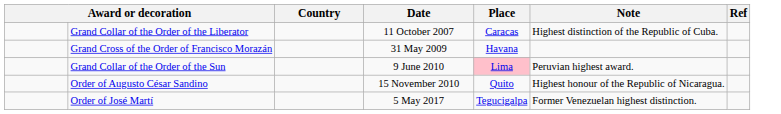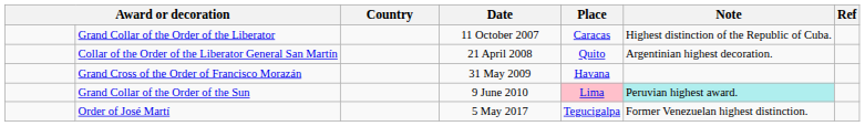 <table class="wikitable" style="text-align:left;">
 <tr>
 <th colspan=2>Award or decoration</th>
 <th>Country</th>
 <th>Date</th>
 <th>Place</th>
 <th>Note</th>
 <th>Ref</th>
 </tr>
 <tr>
 <td style="width:80px;"></td>
 <td style="font-size:90%;"><a href='#'>Grand Collar of the Order of the Liberator</a></td>
 <td style="width:8em; font-size:90%;"></td>
 <td style="text-align:center; width:10em; font-size:90%;">11 October 2007</td>
 <td style="text-align:center; font-size:90%;"><a href='#'>Caracas</a></td>
 <td style="font-size:90%;">Highest distinction of the Republic of Cuba.</td>
 <td style="font-size:90%;"></td>
 </tr>
 <tr>
 <td style="width:80px;"></td>
+<td style="font-size:90%;"><a href='#'>Collar of the Order of the Liberator General San Martín</a></td>
+<td style="width:8em; font-size:90%;"></td>
+<td style="text-align:center; width:10em; font-size:90%;">21 April 2008</td>
+<td style="text-align:center; font-size:90%;"><a href='#'>Quito</a></td>
+<td style="font-size:90%;">Argentinian highest decoration.</td>
+<td style="font-size:90%;"></td>
+</tr>
+<tr>
+<td style="width:80px;"></td>
 <td style="font-size:90%;"><a href='#'>Grand Cross of the Order of Francisco Morazán</a></td>
 <td style="font-size:90%;"></td>
 <td style="text-align:center; font-size:90%;">31 May 2009</td>
 <td style="text-align:center; font-size:90%;"><a href='#'>Havana</a></td>
 <td style="font-size:90%;"></td>
 <td style="font-size:90%;"></td>
 </tr>
 <tr>
 <td></td>
 <td style="font-size:90%;"><a href='#'>Grand Collar of the Order of the Sun</a></td>
 <td style="font-size:90%;"></td>
 <td style="text-align:center; font-size:90%;">9 June 2010</td>
 <td style="background: pink; text-align:center; font-size:90%;"><a href='#'>Lima</a></td>
-<td style="font-size:90%;">Peruvian highest award.</td>
-<td style="font-size:90%;"></td>
-</tr>
-<tr>
-<td style="width:80px;"></td>
-<td style="font-size:90%;"><a href='#'>Order of Augusto César Sandino</a></td>
-<td style="font-size:90%;"></td>
-<td style="text-align:center; font-size:90%;">15 November 2010</td>
-<td style="text-align:center; font-size:90%;"><a href='#'>Quito</a></td>
-<td style="font-size:90%;">Highest honour of the Republic of Nicaragua.</td>
+<td style="background: paleturquoise; font-size:90%;">Peruvian highest award.</td>
 <td style="font-size:90%;"></td>
 </tr>
 <tr>
 <td style="width:80px;"></td>
 <td style="font-size:90%;"><a href='#'>Order of José Martí</a></td>
 <td style="font-size:90%;"></td>
 <td style="text-align:center; font-size:90%;">5 May 2017</td>
 <td style="text-align:center; font-size:90%;"><a href='#'>Tegucigalpa</a></td>
 <td style="font-size:90%;">Former Venezuelan highest distinction.</td>
 <td style="font-size:90%;"></td>
 </tr>
 </table>
